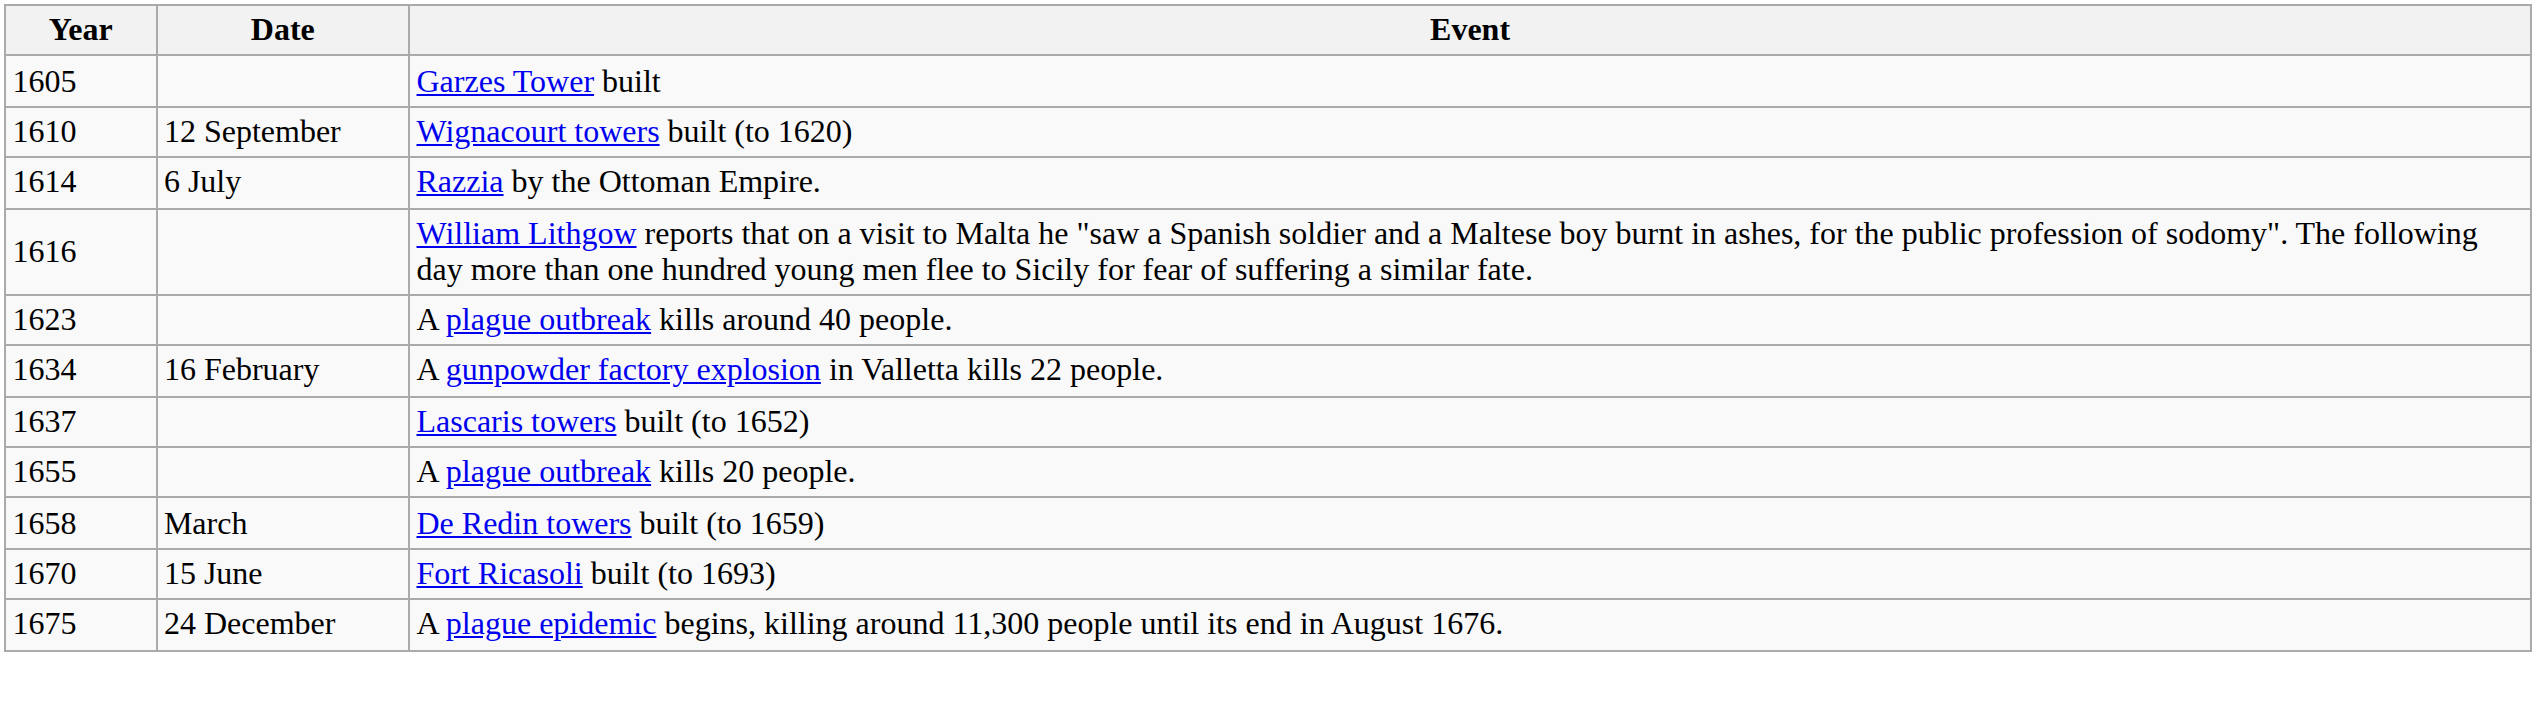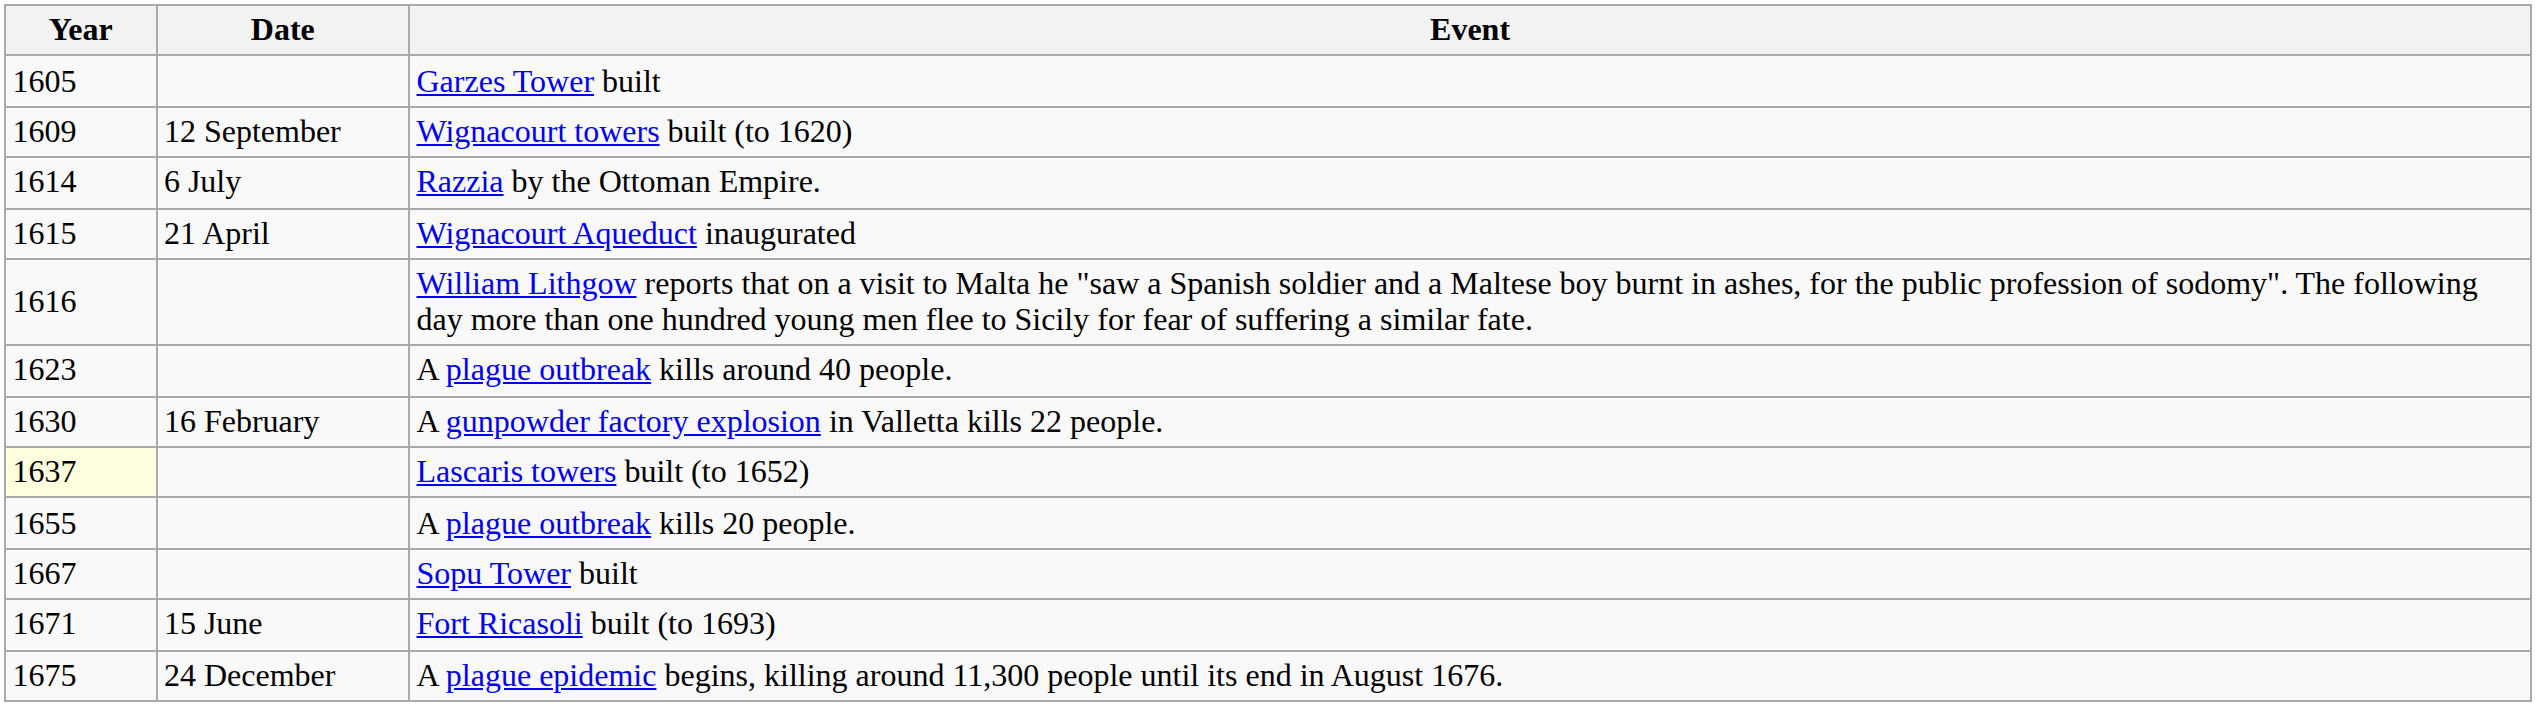 <table class="wikitable" width="100%">
 <tr>
 <th style="width:6%">Year</th>
 <th style="width:10%">Date</th>
 <th>Event</th>
 </tr>
 <tr>
 <td>1605</td>
 <td></td>
 <td><a href='#'>Garzes Tower</a> built</td>
 </tr>
 <tr>
-<td>1610</td>
+<td>1609</td>
 <td>12 September</td>
 <td><a href='#'>Wignacourt towers</a> built (to 1620)</td>
 </tr>
 <tr>
 <td>1614</td>
 <td>6 July</td>
 <td><a href='#'>Razzia</a> by the Ottoman Empire.</td>
+</tr>
+<tr>
+<td>1615</td>
+<td>21 April</td>
+<td><a href='#'>Wignacourt Aqueduct</a> inaugurated</td>
 </tr>
 <tr>
 <td>1616</td>
 <td></td>
 <td><a href='#'>William Lithgow</a> reports that on a visit to Malta he "saw a Spanish soldier and a Maltese boy burnt in ashes, for the public profession of sodomy". The following day more than one hundred young men flee to Sicily for fear of suffering a similar fate.</td>
 </tr>
 <tr>
 <td>1623</td>
 <td></td>
 <td>A <a href='#'>plague outbreak</a> kills around 40 people.</td>
 </tr>
 <tr>
-<td>1634</td>
+<td>1630</td>
 <td>16 February</td>
 <td>A <a href='#'>gunpowder factory explosion</a> in Valletta kills 22 people.</td>
 </tr>
 <tr>
-<td>1637</td>
+<td style="background: lightyellow;">1637</td>
 <td></td>
 <td><a href='#'>Lascaris towers</a> built (to 1652)</td>
 </tr>
 <tr>
 <td>1655</td>
 <td></td>
 <td>A <a href='#'>plague outbreak</a> kills 20 people.</td>
 </tr>
 <tr>
-<td>1658</td>
-<td>March</td>
-<td><a href='#'>De Redin towers</a> built (to 1659)</td>
+<td>1667</td>
+<td></td>
+<td><a href='#'>Sopu Tower</a> built</td>
 </tr>
 <tr>
-<td>1670</td>
+<td>1671</td>
 <td>15 June</td>
 <td><a href='#'>Fort Ricasoli</a> built (to 1693)</td>
 </tr>
 <tr>
 <td>1675</td>
 <td>24 December</td>
 <td>A <a href='#'>plague epidemic</a> begins, killing around 11,300 people until its end in August 1676.</td>
 </tr>
 <tr>
 </tr>
 </table>
